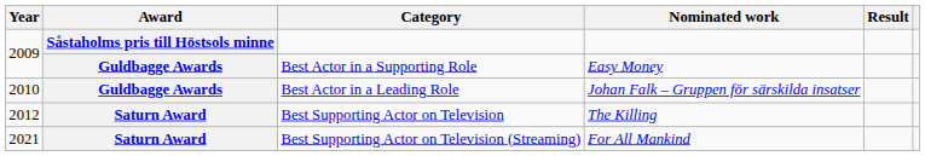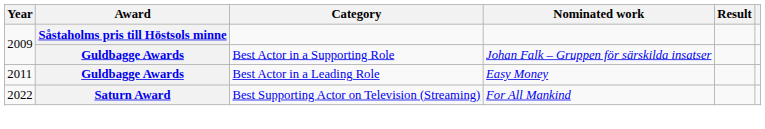 <table class="wikitable sortable plainrowheaders">
 <tr>
 <th scope="col">Year</th>
 <th scope="col">Award</th>
 <th scope="col">Category</th>
 <th scope="col">Nominated work</th>
 <th scope="col">Result</th>
 <th scope="col" class="unsortable"></th>
 </tr>
 <tr>
 <td rowspan="2">2009</td>
 <th scope="row"><a href='#'>Såstaholms pris till Höstsols minne</a></th>
 <td></td>
 <td></td>
 <td></td>
 <td></td>
 </tr>
 <tr>
 <th scope="row"><a href='#'>Guldbagge Awards</a></th>
 <td><a href='#'>Best Actor in a Supporting Role</a></td>
+<td><em><a href='#'>Johan Falk – Gruppen för särskilda insatser</a></em></td>
+<td></td>
+<td></td>
+</tr>
+<tr>
+<td>2011</td>
+<th scope="row"><a href='#'>Guldbagge Awards</a></th>
+<td><a href='#'>Best Actor in a Leading Role</a></td>
 <td><em><a href='#'>Easy Money</a></em></td>
 <td></td>
 <td></td>
 </tr>
 <tr>
-<td>2010</td>
-<th scope="row"><a href='#'>Guldbagge Awards</a></th>
-<td><a href='#'>Best Actor in a Leading Role</a></td>
-<td><em><a href='#'>Johan Falk – Gruppen för särskilda insatser</a></em></td>
-<td></td>
-<td></td>
-</tr>
-<tr>
-<td>2012</td>
-<th scope="row"><a href='#'>Saturn Award</a></th>
-<td><a href='#'>Best Supporting Actor on Television</a></td>
-<td><em><a href='#'>The Killing</a></em></td>
-<td></td>
-<td></td>
-</tr>
-<tr>
-<td>2021</td>
+<td>2022</td>
 <th scope="row"><a href='#'>Saturn Award</a></th>
 <td><a href='#'>Best Supporting Actor on Television (Streaming)</a></td>
 <td><em><a href='#'>For All Mankind</a></em></td>
 <td></td>
 </tr>
 </table>
